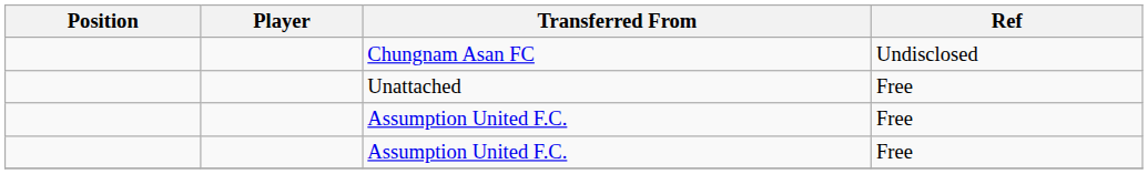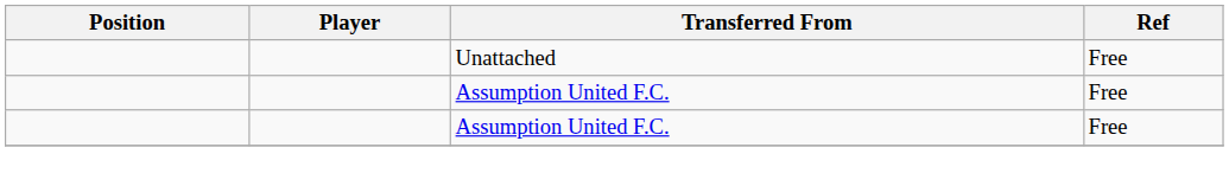 <table class="wikitable sortable" style="width:70%; text-align:center; font-size:100%; text-align:left;">
 <tr>
 <th><strong>Position</strong></th>
 <th><strong>Player</strong></th>
 <th><strong>Transferred From</strong></th>
 <th><strong>Ref</strong></th>
-</tr>
-<tr>
-<td></td>
-<td></td>
-<td> <a href='#'>Chungnam Asan FC</a></td>
-<td>Undisclosed</td>
 </tr>
 <tr>
 <td></td>
 <td></td>
 <td>Unattached</td>
 <td>Free</td>
 </tr>
 <tr>
 <td></td>
 <td></td>
 <td> <a href='#'>Assumption United F.C.</a></td>
 <td>Free</td>
 </tr>
 <tr>
 <td></td>
 <td></td>
 <td> <a href='#'>Assumption United F.C.</a></td>
 <td>Free</td>
 </tr>
 <tr>
 </tr>
 </table>
